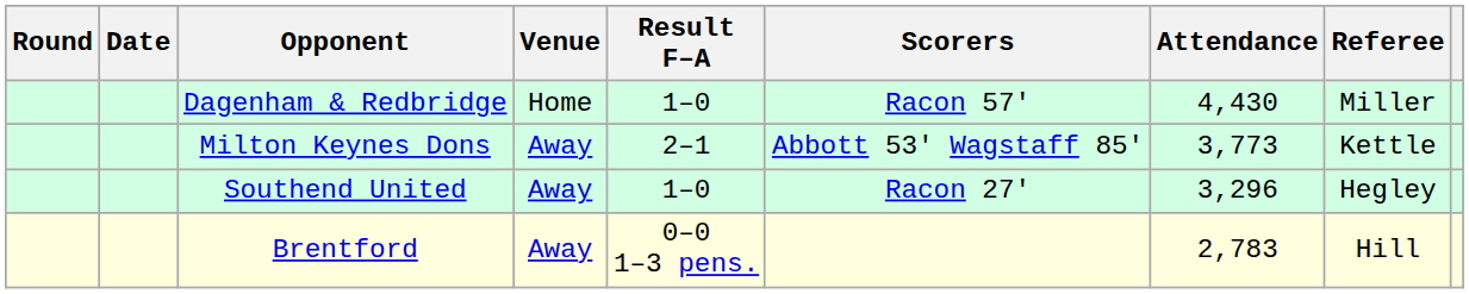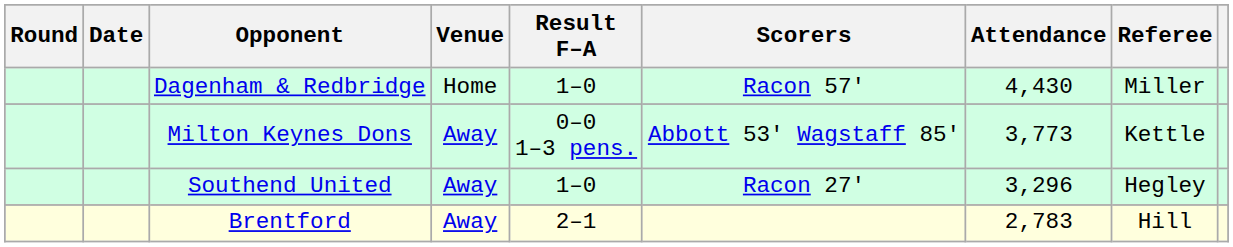 <table class="wikitable sortable" style="text-align:center">
 <tr>
 <th>Round</th>
 <th>Date</th>
 <th>Opponent</th>
 <th>Venue</th>
 <th>Result<br>F–A</th>
 <th class="unsortable">Scorers</th>
 <th>Attendance</th>
 <th class="unsortable">Referee</th>
 <th class="unsortable"></th>
 </tr>
 <tr bgcolor="#d0ffe3">
 <td></td>
 <td></td>
 <td><a href='#'>Dagenham & Redbridge</a></td>
 <td>Home</td>
 <td>1–0</td>
 <td><a href='#'>Racon</a> 57'</td>
 <td>4,430</td>
 <td>Miller</td>
 <td></td>
 </tr>
 <tr bgcolor="#d0ffe3">
 <td></td>
 <td></td>
 <td><a href='#'>Milton Keynes Dons</a></td>
 <td><a href='#'>Away</a></td>
-<td>2–1</td>
+<td>0–0<br>1–3 <a href='#'>pens.</a></td>
 <td><a href='#'>Abbott</a> 53' <a href='#'>Wagstaff</a> 85'</td>
 <td>3,773</td>
 <td>Kettle</td>
 <td></td>
 </tr>
 <tr bgcolor="#d0ffe3">
 <td></td>
 <td></td>
 <td><a href='#'>Southend United</a></td>
 <td><a href='#'>Away</a></td>
 <td>1–0</td>
 <td><a href='#'>Racon</a> 27'</td>
 <td>3,296</td>
 <td>Hegley</td>
 <td></td>
 </tr>
 <tr bgcolor="#ffffdd">
 <td></td>
 <td></td>
 <td><a href='#'>Brentford</a></td>
 <td><a href='#'>Away</a></td>
-<td>0–0<br>1–3 <a href='#'>pens.</a></td>
+<td>2–1</td>
 <td></td>
 <td>2,783</td>
 <td>Hill</td>
 <td></td>
 </tr>
 </table>
